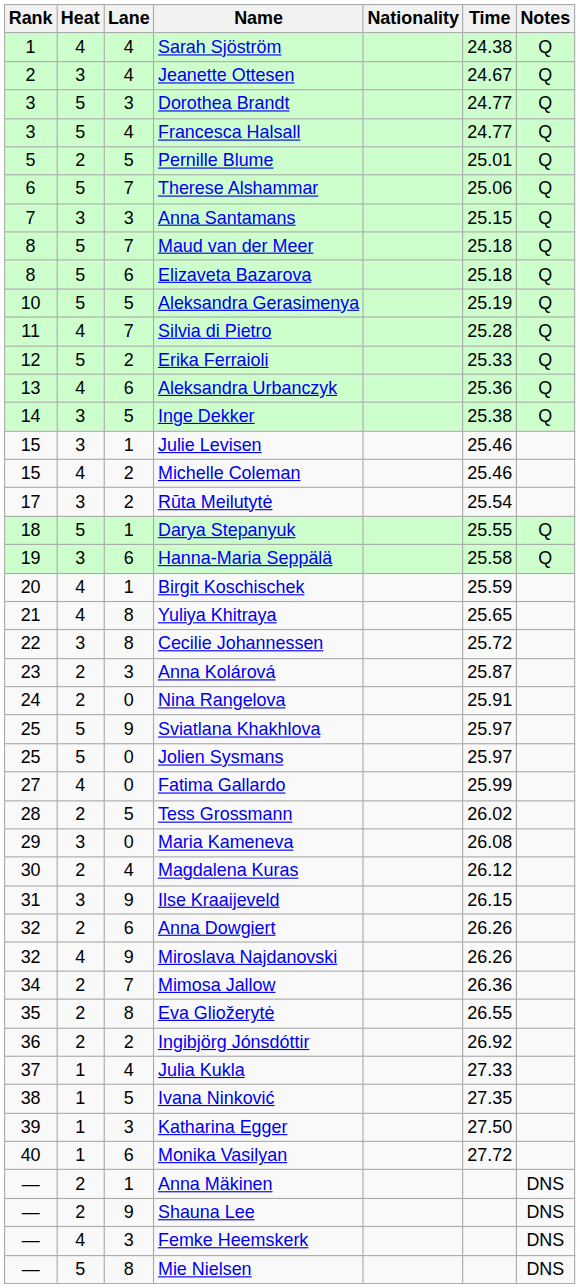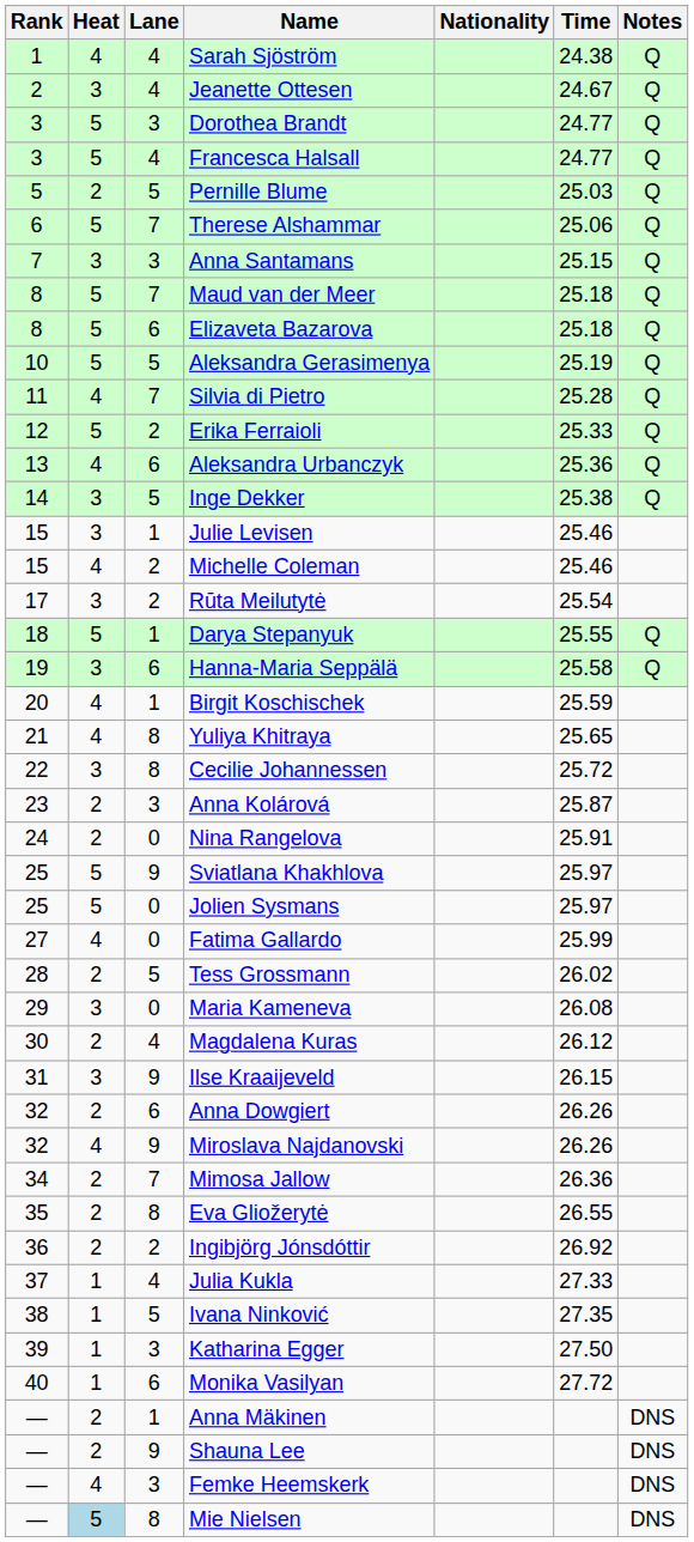 <table class="wikitable sortable" style="text-align:center">
 <tr>
 <th>Rank</th>
 <th>Heat</th>
 <th>Lane</th>
 <th>Name</th>
 <th>Nationality</th>
 <th>Time</th>
 <th>Notes</th>
 </tr>
 <tr bgcolor=ccffcc>
 <td>1</td>
 <td>4</td>
 <td>4</td>
 <td align=left><a href='#'>Sarah Sjöström</a></td>
 <td align=left></td>
 <td>24.38</td>
 <td>Q</td>
 </tr>
 <tr bgcolor=ccffcc>
 <td>2</td>
 <td>3</td>
 <td>4</td>
 <td align=left><a href='#'>Jeanette Ottesen</a></td>
 <td align=left></td>
 <td>24.67</td>
 <td>Q</td>
 </tr>
 <tr bgcolor=ccffcc>
 <td>3</td>
 <td>5</td>
 <td>3</td>
 <td align=left><a href='#'>Dorothea Brandt</a></td>
 <td align=left></td>
 <td>24.77</td>
 <td>Q</td>
 </tr>
 <tr bgcolor=ccffcc>
 <td>3</td>
 <td>5</td>
 <td>4</td>
 <td align=left><a href='#'>Francesca Halsall</a></td>
 <td align=left></td>
 <td>24.77</td>
 <td>Q</td>
 </tr>
 <tr bgcolor=ccffcc>
 <td>5</td>
 <td>2</td>
 <td>5</td>
 <td align=left><a href='#'>Pernille Blume</a></td>
 <td align=left></td>
-<td>25.01</td>
+<td>25.03</td>
 <td>Q</td>
 </tr>
 <tr bgcolor=ccffcc>
 <td>6</td>
 <td>5</td>
 <td>7</td>
 <td align=left><a href='#'>Therese Alshammar</a></td>
 <td align=left></td>
 <td>25.06</td>
 <td>Q</td>
 </tr>
 <tr bgcolor=ccffcc>
 <td>7</td>
 <td>3</td>
 <td>3</td>
 <td align=left><a href='#'>Anna Santamans</a></td>
 <td align=left></td>
 <td>25.15</td>
 <td>Q</td>
 </tr>
 <tr bgcolor=ccffcc>
 <td>8</td>
 <td>5</td>
 <td>7</td>
 <td align=left><a href='#'>Maud van der Meer</a></td>
 <td align=left></td>
 <td>25.18</td>
 <td>Q</td>
 </tr>
 <tr bgcolor=ccffcc>
 <td>8</td>
 <td>5</td>
 <td>6</td>
 <td align=left><a href='#'>Elizaveta Bazarova</a></td>
 <td align=left></td>
 <td>25.18</td>
 <td>Q</td>
 </tr>
 <tr bgcolor=ccffcc>
 <td>10</td>
 <td>5</td>
 <td>5</td>
 <td align=left><a href='#'>Aleksandra Gerasimenya</a></td>
 <td align=left></td>
 <td>25.19</td>
 <td>Q</td>
 </tr>
 <tr bgcolor=ccffcc>
 <td>11</td>
 <td>4</td>
 <td>7</td>
 <td align=left><a href='#'>Silvia di Pietro</a></td>
 <td align=left></td>
 <td>25.28</td>
 <td>Q</td>
 </tr>
 <tr bgcolor=ccffcc>
 <td>12</td>
 <td>5</td>
 <td>2</td>
 <td align=left><a href='#'>Erika Ferraioli</a></td>
 <td align=left></td>
 <td>25.33</td>
 <td>Q</td>
 </tr>
 <tr bgcolor=ccffcc>
 <td>13</td>
 <td>4</td>
 <td>6</td>
 <td align=left><a href='#'>Aleksandra Urbanczyk</a></td>
 <td align=left></td>
 <td>25.36</td>
 <td>Q</td>
 </tr>
 <tr bgcolor=ccffcc>
 <td>14</td>
 <td>3</td>
 <td>5</td>
 <td align=left><a href='#'>Inge Dekker</a></td>
 <td align=left></td>
 <td>25.38</td>
 <td>Q</td>
 </tr>
 <tr>
 <td>15</td>
 <td>3</td>
 <td>1</td>
 <td align=left><a href='#'>Julie Levisen</a></td>
 <td align=left></td>
 <td>25.46</td>
 <td></td>
 </tr>
 <tr>
 <td>15</td>
 <td>4</td>
 <td>2</td>
 <td align=left><a href='#'>Michelle Coleman</a></td>
 <td align=left></td>
 <td>25.46</td>
 <td></td>
 </tr>
 <tr>
 <td>17</td>
 <td>3</td>
 <td>2</td>
 <td align=left><a href='#'>Rūta Meilutytė</a></td>
 <td align=left></td>
 <td>25.54</td>
 <td></td>
 </tr>
 <tr bgcolor=ccffcc>
 <td>18</td>
 <td>5</td>
 <td>1</td>
 <td align=left><a href='#'>Darya Stepanyuk</a></td>
 <td align=left></td>
 <td>25.55</td>
 <td>Q</td>
 </tr>
 <tr bgcolor=ccffcc>
 <td>19</td>
 <td>3</td>
 <td>6</td>
 <td align=left><a href='#'>Hanna-Maria Seppälä</a></td>
 <td align=left></td>
 <td>25.58</td>
 <td>Q</td>
 </tr>
 <tr>
 <td>20</td>
 <td>4</td>
 <td>1</td>
 <td align=left><a href='#'>Birgit Koschischek</a></td>
 <td align=left></td>
 <td>25.59</td>
 <td></td>
 </tr>
 <tr>
 <td>21</td>
 <td>4</td>
 <td>8</td>
 <td align=left><a href='#'>Yuliya Khitraya</a></td>
 <td align=left></td>
 <td>25.65</td>
 <td></td>
 </tr>
 <tr>
 <td>22</td>
 <td>3</td>
 <td>8</td>
 <td align=left><a href='#'>Cecilie Johannessen</a></td>
 <td align=left></td>
 <td>25.72</td>
 <td></td>
 </tr>
 <tr>
 <td>23</td>
 <td>2</td>
 <td>3</td>
 <td align=left><a href='#'>Anna Kolárová</a></td>
 <td align=left></td>
 <td>25.87</td>
 <td></td>
 </tr>
 <tr>
 <td>24</td>
 <td>2</td>
 <td>0</td>
 <td align=left><a href='#'>Nina Rangelova</a></td>
 <td align=left></td>
 <td>25.91</td>
 <td></td>
 </tr>
 <tr>
 <td>25</td>
 <td>5</td>
 <td>9</td>
 <td align=left><a href='#'>Sviatlana Khakhlova</a></td>
 <td align=left></td>
 <td>25.97</td>
 <td></td>
 </tr>
 <tr>
 <td>25</td>
 <td>5</td>
 <td>0</td>
 <td align=left><a href='#'>Jolien Sysmans</a></td>
 <td align=left></td>
 <td>25.97</td>
 <td></td>
 </tr>
 <tr>
 <td>27</td>
 <td>4</td>
 <td>0</td>
 <td align=left><a href='#'>Fatima Gallardo</a></td>
 <td align=left></td>
 <td>25.99</td>
 <td></td>
 </tr>
 <tr>
 <td>28</td>
 <td>2</td>
 <td>5</td>
 <td align=left><a href='#'>Tess Grossmann</a></td>
 <td align=left></td>
 <td>26.02</td>
 <td></td>
 </tr>
 <tr>
 <td>29</td>
 <td>3</td>
 <td>0</td>
 <td align=left><a href='#'>Maria Kameneva</a></td>
 <td align=left></td>
 <td>26.08</td>
 <td></td>
 </tr>
 <tr>
 <td>30</td>
 <td>2</td>
 <td>4</td>
 <td align=left><a href='#'>Magdalena Kuras</a></td>
 <td align=left></td>
 <td>26.12</td>
 <td></td>
 </tr>
 <tr>
 <td>31</td>
 <td>3</td>
 <td>9</td>
 <td align=left><a href='#'>Ilse Kraaijeveld</a></td>
 <td align=left></td>
 <td>26.15</td>
 <td></td>
 </tr>
 <tr>
 <td>32</td>
 <td>2</td>
 <td>6</td>
 <td align=left><a href='#'>Anna Dowgiert</a></td>
 <td align=left></td>
 <td>26.26</td>
 <td></td>
 </tr>
 <tr>
 <td>32</td>
 <td>4</td>
 <td>9</td>
 <td align=left><a href='#'>Miroslava Najdanovski</a></td>
 <td align=left></td>
 <td>26.26</td>
 <td></td>
 </tr>
 <tr>
 <td>34</td>
 <td>2</td>
 <td>7</td>
 <td align=left><a href='#'>Mimosa Jallow</a></td>
 <td align=left></td>
 <td>26.36</td>
 <td></td>
 </tr>
 <tr>
 <td>35</td>
 <td>2</td>
 <td>8</td>
 <td align=left><a href='#'>Eva Gliožerytė</a></td>
 <td align=left></td>
 <td>26.55</td>
 <td></td>
 </tr>
 <tr>
 <td>36</td>
 <td>2</td>
 <td>2</td>
 <td align=left><a href='#'>Ingibjörg Jónsdóttir</a></td>
 <td align=left></td>
 <td>26.92</td>
 <td></td>
 </tr>
 <tr>
 <td>37</td>
 <td>1</td>
 <td>4</td>
 <td align=left><a href='#'>Julia Kukla</a></td>
 <td align=left></td>
 <td>27.33</td>
 <td></td>
 </tr>
 <tr>
 <td>38</td>
 <td>1</td>
 <td>5</td>
 <td align=left><a href='#'>Ivana Ninković</a></td>
 <td align=left></td>
 <td>27.35</td>
 <td></td>
 </tr>
 <tr>
 <td>39</td>
 <td>1</td>
 <td>3</td>
 <td align=left><a href='#'>Katharina Egger</a></td>
 <td align=left></td>
 <td>27.50</td>
 <td></td>
 </tr>
 <tr>
 <td>40</td>
 <td>1</td>
 <td>6</td>
 <td align=left><a href='#'>Monika Vasilyan</a></td>
 <td align=left></td>
 <td>27.72</td>
 <td></td>
 </tr>
 <tr>
 <td>—</td>
 <td>2</td>
 <td>1</td>
 <td align=left><a href='#'>Anna Mäkinen</a></td>
 <td align=left></td>
 <td></td>
 <td>DNS</td>
 </tr>
 <tr>
 <td>—</td>
 <td>2</td>
 <td>9</td>
 <td align=left><a href='#'>Shauna Lee</a></td>
 <td align=left></td>
 <td></td>
 <td>DNS</td>
 </tr>
 <tr>
 <td>—</td>
 <td>4</td>
 <td>3</td>
 <td align=left><a href='#'>Femke Heemskerk</a></td>
 <td align=left></td>
 <td></td>
 <td>DNS</td>
 </tr>
 <tr>
 <td>—</td>
-<td>5</td>
+<td style="background: lightblue;">5</td>
 <td>8</td>
 <td align=left><a href='#'>Mie Nielsen</a></td>
 <td align=left></td>
 <td></td>
 <td>DNS</td>
 </tr>
 </table>
